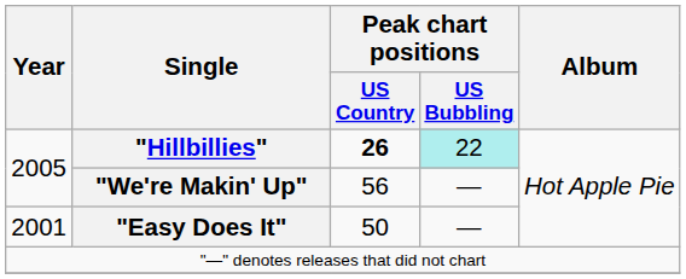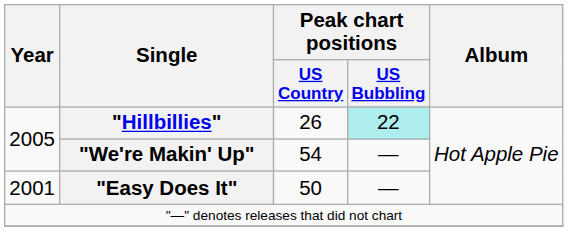 <table class="wikitable plainrowheaders" style="text-align:center;">
 <tr>
 <th rowspan="2">Year</th>
 <th rowspan="2" style="width:10em;">Single</th>
 <th colspan="2">Peak chart<br>positions</th>
 <th rowspan="2">Album</th>
 </tr>
 <tr style="font-size:smaller;">
 <th width="45"><a href='#'>US Country</a><br></th>
 <th width="45"><a href='#'>US Bubbling</a><br></th>
 </tr>
 <tr>
 <td rowspan="2">2005</td>
 <th scope="row">"<a href='#'>Hillbillies</a>"</th>
-<td><strong>26</strong></td>
+<td>26</td>
 <td style="background: paleturquoise;">22</td>
 <td align="left" rowspan="3"><em>Hot Apple Pie</em></td>
 </tr>
 <tr>
 <th scope="row">"We're Makin' Up"</th>
-<td>56</td>
+<td>54</td>
 <td>—</td>
 </tr>
 <tr>
 <td>2001</td>
 <th scope="row">"Easy Does It"</th>
 <td>50</td>
 <td>—</td>
 </tr>
 <tr>
 <td colspan="5" style="font-size:8pt">"—" denotes releases that did not chart</td>
 </tr>
 <tr>
 </tr>
 </table>
